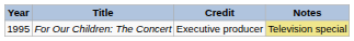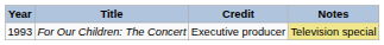 <table class="wikitable" style="font-size:95%;">
 <tr>
 <th style="background:#B0C4DE;">Year</th>
 <th style="background:#B0C4DE;">Title</th>
 <th style="background:#B0C4DE;">Credit</th>
 <th style="background:#B0C4DE;">Notes</th>
 </tr>
 <tr>
-<td>1995</td>
+<td>1993</td>
 <td><em>For Our Children: The Concert</em></td>
 <td>Executive producer</td>
 <td style="background: khaki;">Television special</td>
 </tr>
 </table>
